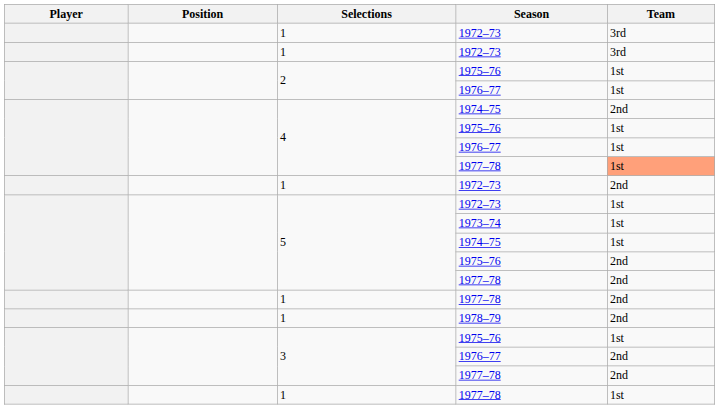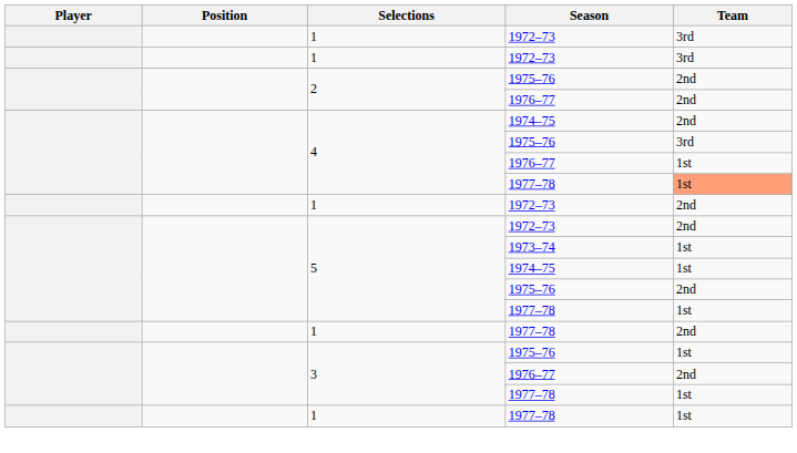 <table class="wikitable sortable" width="75%">
 <tr>
 <th scope="col">Player</th>
 <th scope="col">Position</th>
 <th scope="col">Selections</th>
 <th scope="col">Season</th>
 <th scope="col">Team</th>
 </tr>
 <tr>
 <th scope="row"></th>
 <td></td>
 <td>1</td>
 <td><a href='#'>1972–73</a></td>
 <td>3rd</td>
 </tr>
 <tr>
 <th scope="row"></th>
 <td></td>
 <td>1</td>
 <td><a href='#'>1972–73</a></td>
 <td>3rd</td>
 </tr>
 <tr>
 <th scope="row" rowspan="2"></th>
 <td rowspan="2"></td>
 <td rowspan="2">2</td>
 <td><a href='#'>1975–76</a></td>
-<td>1st</td>
+<td>2nd</td>
 </tr>
 <tr>
 <td><a href='#'>1976–77</a></td>
-<td>1st</td>
+<td>2nd</td>
 </tr>
 <tr>
 <th scope="row" rowspan="4"></th>
 <td rowspan="4"></td>
 <td rowspan="4">4</td>
 <td><a href='#'>1974–75</a></td>
 <td>2nd</td>
 </tr>
 <tr>
 <td><a href='#'>1975–76</a></td>
-<td>1st</td>
+<td>3rd</td>
 </tr>
 <tr>
 <td><a href='#'>1976–77</a></td>
 <td>1st</td>
 </tr>
 <tr>
 <td><a href='#'>1977–78</a></td>
 <td style="background: lightsalmon;">1st</td>
 </tr>
 <tr>
 <th scope="row"></th>
 <td></td>
 <td>1</td>
 <td><a href='#'>1972–73</a></td>
 <td>2nd</td>
 </tr>
 <tr>
 <th scope="row" rowspan="5"></th>
 <td rowspan="5"></td>
 <td rowspan="5">5</td>
 <td><a href='#'>1972–73</a></td>
-<td>1st</td>
+<td>2nd</td>
 </tr>
 <tr>
 <td><a href='#'>1973–74</a></td>
 <td>1st</td>
 </tr>
 <tr>
 <td><a href='#'>1974–75</a></td>
 <td>1st</td>
 </tr>
 <tr>
 <td><a href='#'>1975–76</a></td>
 <td>2nd</td>
 </tr>
 <tr>
 <td><a href='#'>1977–78</a></td>
-<td>2nd</td>
+<td>1st</td>
 </tr>
 <tr>
 <th scope="row"></th>
 <td></td>
 <td>1</td>
 <td><a href='#'>1977–78</a></td>
-<td>2nd</td>
-</tr>
-<tr>
-<th scope="row"></th>
-<td></td>
-<td>1</td>
-<td><a href='#'>1978–79</a></td>
 <td>2nd</td>
 </tr>
 <tr>
 <th scope="row" rowspan="3"></th>
 <td rowspan="3"></td>
 <td rowspan="3">3</td>
 <td><a href='#'>1975–76</a></td>
 <td>1st</td>
 </tr>
 <tr>
 <td><a href='#'>1976–77</a></td>
 <td>2nd</td>
 </tr>
 <tr>
 <td><a href='#'>1977–78</a></td>
-<td>2nd</td>
+<td>1st</td>
 </tr>
 <tr>
 <th scope="row"></th>
 <td></td>
 <td>1</td>
 <td><a href='#'>1977–78</a></td>
 <td>1st</td>
 </tr>
 </table>
